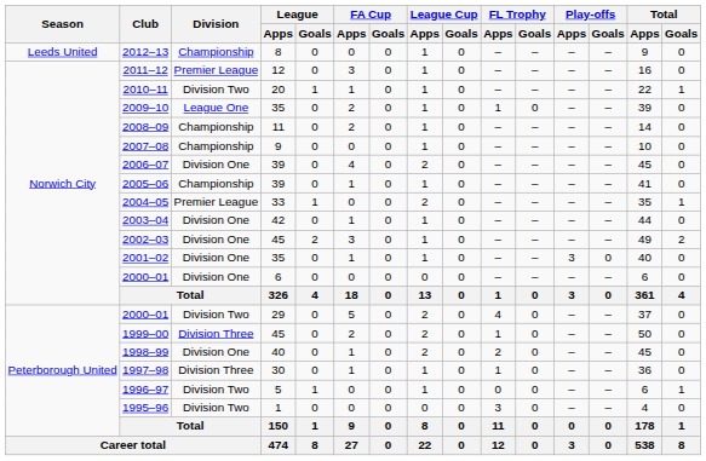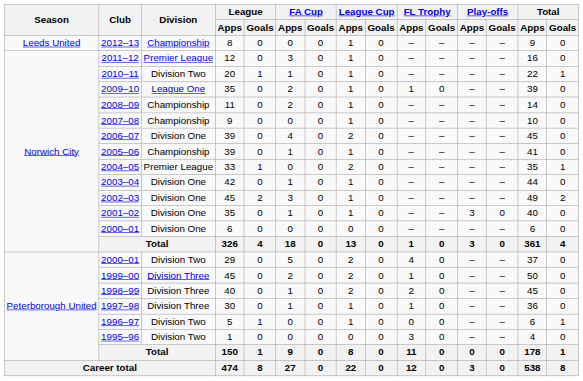 <table class="wikitable" style="text-align:center">
 <tr>
 <th rowspan="2">Season</th>
 <th rowspan="2">Club</th>
 <th rowspan="2">Division</th>
 <th colspan="2">League</th>
 <th colspan="2"><a href='#'>FA Cup</a></th>
 <th colspan="2"><a href='#'>League Cup</a></th>
 <th colspan="2"><a href='#'>FL Trophy</a></th>
 <th colspan="2"><a href='#'>Play-offs</a></th>
 <th colspan="2">Total</th>
 </tr>
 <tr>
 <th>Apps</th>
 <th>Goals</th>
 <th>Apps</th>
 <th>Goals</th>
 <th>Apps</th>
 <th>Goals</th>
 <th>Apps</th>
 <th>Goals</th>
 <th>Apps</th>
 <th>Goals</th>
 <th>Apps</th>
 <th>Goals</th>
 </tr>
 <tr>
 <td><a href='#'>Leeds United</a></td>
 <td><a href='#'>2012–13</a></td>
 <td><a href='#'>Championship</a></td>
 <td>8</td>
 <td>0</td>
 <td>0</td>
 <td>0</td>
 <td>1</td>
 <td>0</td>
 <td>–</td>
 <td>–</td>
 <td>–</td>
 <td>–</td>
 <td>9</td>
 <td>0</td>
 </tr>
 <tr>
 <td rowspan="13"><a href='#'>Norwich City</a></td>
 <td><a href='#'>2011–12</a></td>
 <td><a href='#'>Premier League</a></td>
 <td>12</td>
 <td>0</td>
 <td>3</td>
 <td>0</td>
 <td>1</td>
 <td>0</td>
 <td>–</td>
 <td>–</td>
 <td>–</td>
 <td>–</td>
 <td>16</td>
 <td>0</td>
 </tr>
 <tr>
 <td><a href='#'>2010–11</a></td>
 <td>Division Two</td>
 <td>20</td>
 <td>1</td>
 <td>1</td>
 <td>0</td>
 <td>1</td>
 <td>0</td>
 <td>–</td>
 <td>–</td>
 <td>–</td>
 <td>–</td>
 <td>22</td>
 <td>1</td>
 </tr>
 <tr>
 <td><a href='#'>2009–10</a></td>
 <td><a href='#'>League One</a></td>
 <td>35</td>
 <td>0</td>
 <td>2</td>
 <td>0</td>
 <td>1</td>
 <td>0</td>
 <td>1</td>
 <td>0</td>
 <td>–</td>
 <td>–</td>
 <td>39</td>
 <td>0</td>
 </tr>
 <tr>
 <td><a href='#'>2008–09</a></td>
 <td>Championship</td>
 <td>11</td>
 <td>0</td>
 <td>2</td>
 <td>0</td>
 <td>1</td>
 <td>0</td>
 <td>–</td>
 <td>–</td>
 <td>–</td>
 <td>–</td>
 <td>14</td>
 <td>0</td>
 </tr>
 <tr>
 <td><a href='#'>2007–08</a></td>
 <td>Championship</td>
 <td>9</td>
 <td>0</td>
 <td>0</td>
 <td>0</td>
 <td>1</td>
 <td>0</td>
 <td>–</td>
 <td>–</td>
 <td>–</td>
 <td>–</td>
 <td>10</td>
 <td>0</td>
 </tr>
 <tr>
 <td><a href='#'>2006–07</a></td>
 <td>Division One</td>
 <td>39</td>
 <td>0</td>
 <td>4</td>
 <td>0</td>
 <td>2</td>
 <td>0</td>
 <td>–</td>
 <td>–</td>
 <td>–</td>
 <td>–</td>
 <td>45</td>
 <td>0</td>
 </tr>
 <tr>
 <td><a href='#'>2005–06</a></td>
 <td>Championship</td>
 <td>39</td>
 <td>0</td>
 <td>1</td>
 <td>0</td>
 <td>1</td>
 <td>0</td>
 <td>–</td>
 <td>–</td>
 <td>–</td>
 <td>–</td>
 <td>41</td>
 <td>0</td>
 </tr>
 <tr>
 <td><a href='#'>2004–05</a></td>
 <td>Premier League</td>
 <td>33</td>
 <td>1</td>
 <td>0</td>
 <td>0</td>
 <td>2</td>
 <td>0</td>
 <td>–</td>
 <td>–</td>
 <td>–</td>
 <td>–</td>
 <td>35</td>
 <td>1</td>
 </tr>
 <tr>
 <td><a href='#'>2003–04</a></td>
 <td>Division One</td>
 <td>42</td>
 <td>0</td>
 <td>1</td>
 <td>0</td>
 <td>1</td>
 <td>0</td>
 <td>–</td>
 <td>–</td>
 <td>–</td>
 <td>–</td>
 <td>44</td>
 <td>0</td>
 </tr>
 <tr>
 <td><a href='#'>2002–03</a></td>
 <td>Division One</td>
 <td>45</td>
 <td>2</td>
 <td>3</td>
 <td>0</td>
 <td>1</td>
 <td>0</td>
 <td>–</td>
 <td>–</td>
 <td>–</td>
 <td>–</td>
 <td>49</td>
 <td>2</td>
 </tr>
 <tr>
 <td><a href='#'>2001–02</a></td>
 <td>Division One</td>
 <td>35</td>
 <td>0</td>
 <td>1</td>
 <td>0</td>
 <td>1</td>
 <td>0</td>
 <td>–</td>
 <td>–</td>
 <td>3</td>
 <td>0</td>
 <td>40</td>
 <td>0</td>
 </tr>
 <tr>
 <td><a href='#'>2000–01</a></td>
 <td>Division One</td>
 <td>6</td>
 <td>0</td>
 <td>0</td>
 <td>0</td>
 <td>0</td>
 <td>0</td>
 <td>–</td>
 <td>–</td>
 <td>–</td>
 <td>–</td>
 <td>6</td>
 <td>0</td>
 </tr>
 <tr>
 <th colspan="2">Total</th>
 <th>326</th>
 <th>4</th>
 <th>18</th>
 <th>0</th>
 <th>13</th>
 <th>0</th>
 <th>1</th>
 <th>0</th>
 <th>3</th>
 <th>0</th>
 <th>361</th>
 <th>4</th>
 </tr>
 <tr>
 <td rowspan="7"><a href='#'>Peterborough United</a></td>
 <td><a href='#'>2000–01</a></td>
 <td>Division Two</td>
 <td>29</td>
 <td>0</td>
 <td>5</td>
 <td>0</td>
 <td>2</td>
 <td>0</td>
 <td>4</td>
 <td>0</td>
 <td>–</td>
 <td>–</td>
 <td>37</td>
 <td>0</td>
 </tr>
 <tr>
 <td><a href='#'>1999–00</a></td>
 <td><a href='#'>Division Three</a></td>
 <td>45</td>
 <td>0</td>
 <td>2</td>
 <td>0</td>
 <td>2</td>
 <td>0</td>
 <td>1</td>
 <td>0</td>
 <td>–</td>
 <td>–</td>
 <td>50</td>
 <td>0</td>
 </tr>
 <tr>
 <td><a href='#'>1998–99</a></td>
-<td>Division One</td>
+<td>Division Three</td>
 <td>40</td>
 <td>0</td>
 <td>1</td>
 <td>0</td>
 <td>2</td>
 <td>0</td>
 <td>2</td>
 <td>0</td>
 <td>–</td>
 <td>–</td>
 <td>45</td>
 <td>0</td>
 </tr>
 <tr>
 <td><a href='#'>1997–98</a></td>
 <td>Division Three</td>
 <td>30</td>
 <td>0</td>
 <td>1</td>
 <td>0</td>
 <td>1</td>
 <td>0</td>
 <td>1</td>
 <td>0</td>
 <td>–</td>
 <td>–</td>
 <td>36</td>
 <td>0</td>
 </tr>
 <tr>
 <td><a href='#'>1996–97</a></td>
 <td>Division Two</td>
 <td>5</td>
 <td>1</td>
 <td>0</td>
 <td>0</td>
 <td>1</td>
 <td>0</td>
 <td>0</td>
 <td>0</td>
 <td>–</td>
 <td>–</td>
 <td>6</td>
 <td>1</td>
 </tr>
 <tr>
 <td><a href='#'>1995–96</a></td>
 <td>Division Two</td>
 <td>1</td>
 <td>0</td>
 <td>0</td>
 <td>0</td>
 <td>0</td>
 <td>0</td>
 <td>3</td>
 <td>0</td>
 <td>–</td>
 <td>–</td>
 <td>4</td>
 <td>0</td>
 </tr>
 <tr>
 <th colspan="2">Total</th>
 <th>150</th>
 <th>1</th>
 <th>9</th>
 <th>0</th>
 <th>8</th>
 <th>0</th>
 <th>11</th>
 <th>0</th>
 <th>0</th>
 <th>0</th>
 <th>178</th>
 <th>1</th>
 </tr>
 <tr>
 <th colspan="3">Career total</th>
 <th>474</th>
 <th>8</th>
 <th>27</th>
 <th>0</th>
 <th>22</th>
 <th>0</th>
 <th>12</th>
 <th>0</th>
 <th>3</th>
 <th>0</th>
 <th>538</th>
 <th>8</th>
 </tr>
 </table>
